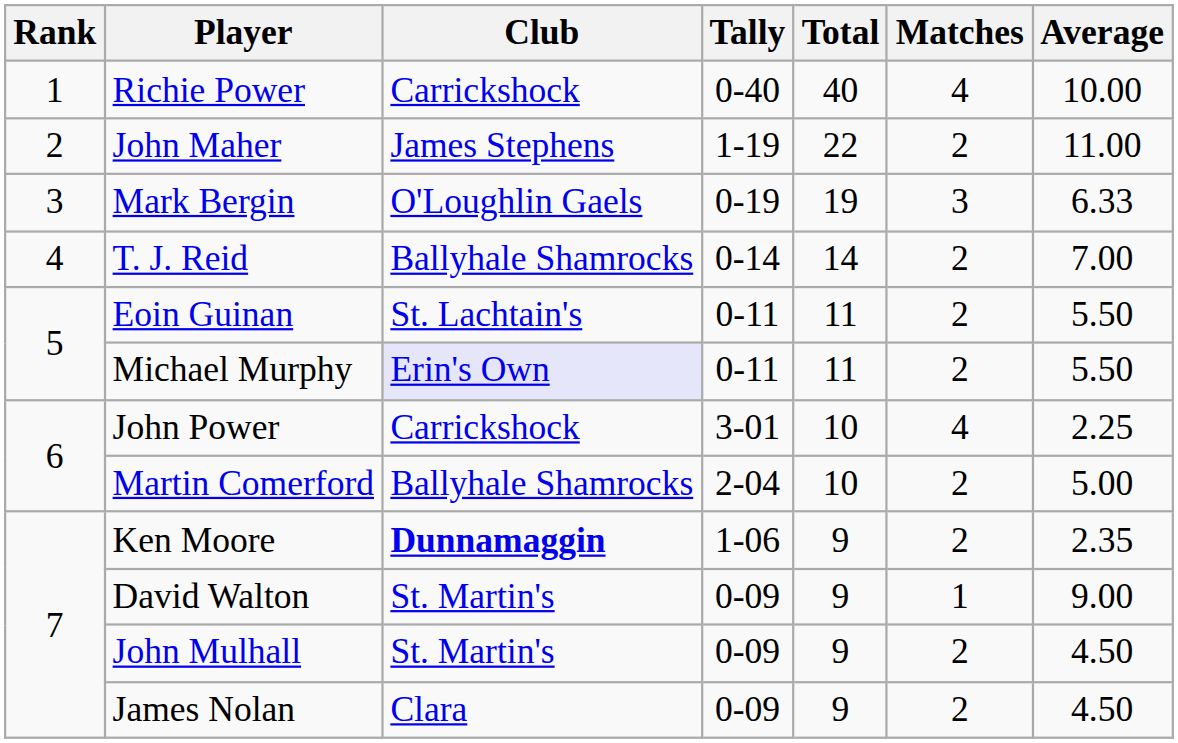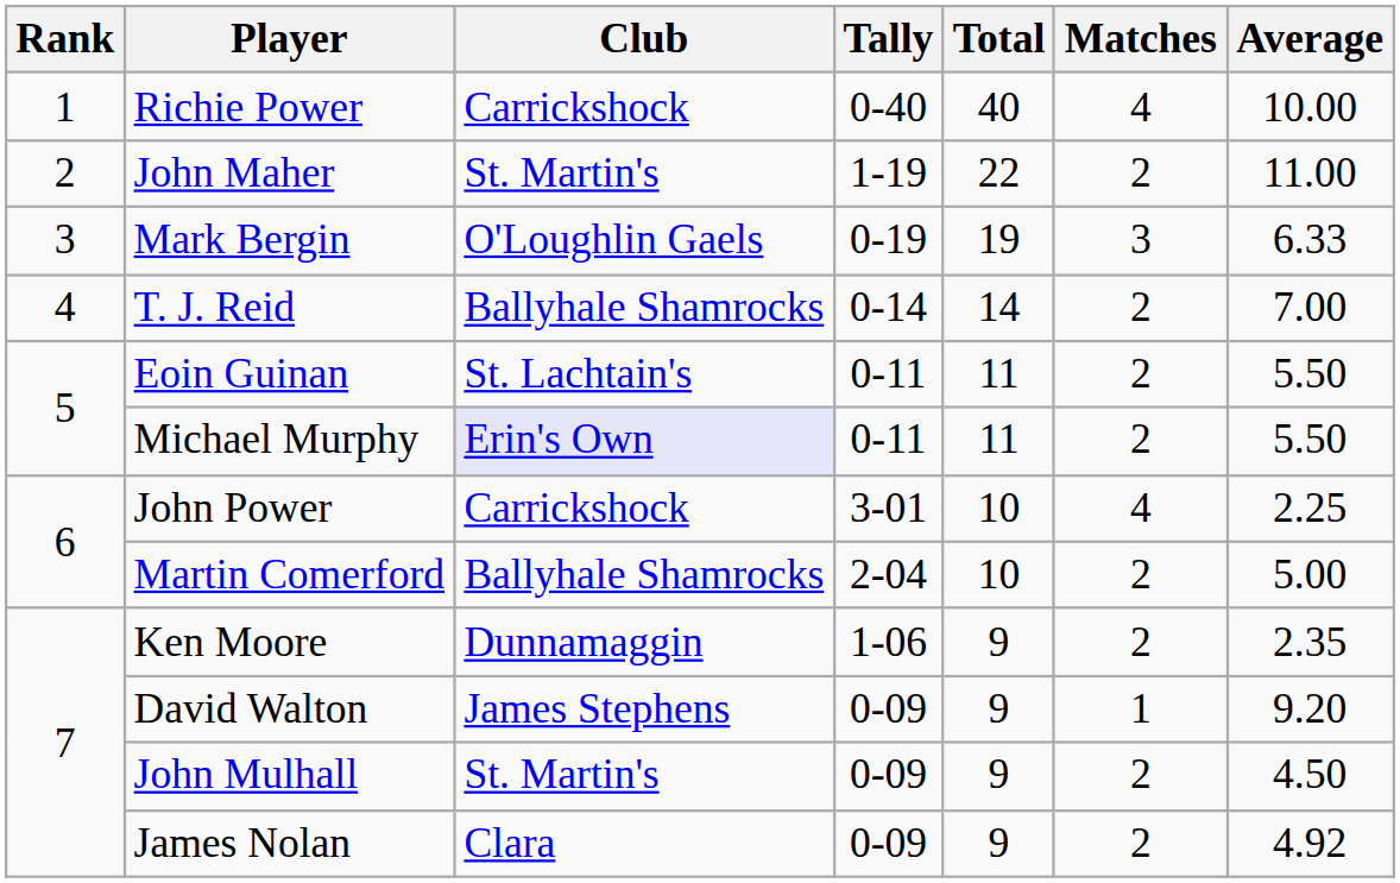 <table class="wikitable">
 <tr>
 <th>Rank</th>
 <th>Player</th>
 <th>Club</th>
 <th>Tally</th>
 <th>Total</th>
 <th>Matches</th>
 <th>Average</th>
 </tr>
 <tr>
 <td rowspan=1 align=center>1</td>
 <td><a href='#'>Richie Power</a></td>
 <td><a href='#'>Carrickshock</a></td>
 <td align=center>0-40</td>
 <td align=center>40</td>
 <td align=center>4</td>
 <td align=center>10.00</td>
 </tr>
 <tr>
 <td rowspan=1 align=center>2</td>
 <td><a href='#'>John Maher</a></td>
-<td><a href='#'>James Stephens</a></td>
+<td><a href='#'>St. Martin's</a></td>
 <td align=center>1-19</td>
 <td align=center>22</td>
 <td align=center>2</td>
 <td align=center>11.00</td>
 </tr>
 <tr>
 <td rowspan=1 align=center>3</td>
 <td><a href='#'>Mark Bergin</a></td>
 <td><a href='#'>O'Loughlin Gaels</a></td>
 <td align=center>0-19</td>
 <td align=center>19</td>
 <td align=center>3</td>
 <td align=center>6.33</td>
 </tr>
 <tr>
 <td rowspan=1 align=center>4</td>
 <td><a href='#'>T. J. Reid</a></td>
 <td><a href='#'>Ballyhale Shamrocks</a></td>
 <td align=center>0-14</td>
 <td align=center>14</td>
 <td align=center>2</td>
 <td align=center>7.00</td>
 </tr>
 <tr>
 <td rowspan=2 align=center>5</td>
 <td><a href='#'>Eoin Guinan</a></td>
 <td><a href='#'>St. Lachtain's</a></td>
 <td align=center>0-11</td>
 <td align=center>11</td>
 <td align=center>2</td>
 <td align=center>5.50</td>
 </tr>
 <tr>
 <td>Michael Murphy</td>
 <td style="background: lavender;"><a href='#'>Erin's Own</a></td>
 <td align=center>0-11</td>
 <td align=center>11</td>
 <td align=center>2</td>
 <td align=center>5.50</td>
 </tr>
 <tr>
 <td rowspan=2 align=center>6</td>
 <td>John Power</td>
 <td><a href='#'>Carrickshock</a></td>
 <td align=center>3-01</td>
 <td align=center>10</td>
 <td align=center>4</td>
 <td align=center>2.25</td>
 </tr>
 <tr>
 <td><a href='#'>Martin Comerford</a></td>
 <td><a href='#'>Ballyhale Shamrocks</a></td>
 <td align=center>2-04</td>
 <td align=center>10</td>
 <td align=center>2</td>
 <td align=center>5.00</td>
 </tr>
 <tr>
 <td rowspan=4 align=center>7</td>
 <td>Ken Moore</td>
-<td><strong><a href='#'>Dunnamaggin</a></strong></td>
+<td><a href='#'>Dunnamaggin</a></td>
 <td align=center>1-06</td>
 <td align=center>9</td>
 <td align=center>2</td>
 <td align=center>2.35</td>
 </tr>
 <tr>
 <td>David Walton</td>
-<td><a href='#'>St. Martin's</a></td>
+<td><a href='#'>James Stephens</a></td>
 <td align=center>0-09</td>
 <td align=center>9</td>
 <td align=center>1</td>
-<td align=center>9.00</td>
+<td align=center>9.20</td>
 </tr>
 <tr>
 <td><a href='#'>John Mulhall</a></td>
 <td><a href='#'>St. Martin's</a></td>
 <td align=center>0-09</td>
 <td align=center>9</td>
 <td align=center>2</td>
 <td align=center>4.50</td>
 </tr>
 <tr>
 <td>James Nolan</td>
 <td><a href='#'>Clara</a></td>
 <td align=center>0-09</td>
 <td align=center>9</td>
 <td align=center>2</td>
-<td align=center>4.50</td>
+<td align=center>4.92</td>
 </tr>
 </table>
